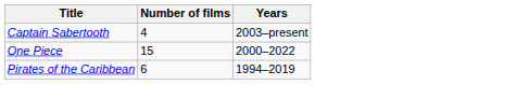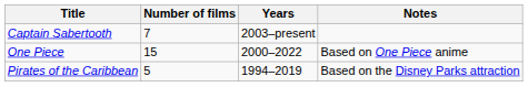 <table class="wikitable sortable">
 <tr>
 <th>Title</th>
 <th>Number of films</th>
 <th>Years</th>
+<th>Notes</th>
 </tr>
 <tr>
 <td><em><a href='#'>Captain Sabertooth</a></em></td>
-<td>4</td>
+<td>7</td>
 <td>2003–present</td>
+<td></td>
 </tr>
 <tr>
 <td><em><a href='#'>One Piece</a></em></td>
 <td>15</td>
 <td>2000–2022</td>
+<td>Based on <em><a href='#'>One Piece</a></em> anime</td>
 </tr>
 <tr>
 <td><em><a href='#'>Pirates of the Caribbean</a></em></td>
-<td>6</td>
+<td>5</td>
 <td>1994–2019</td>
+<td>Based on the <a href='#'>Disney Parks attraction</a></td>
 </tr>
 </table>
